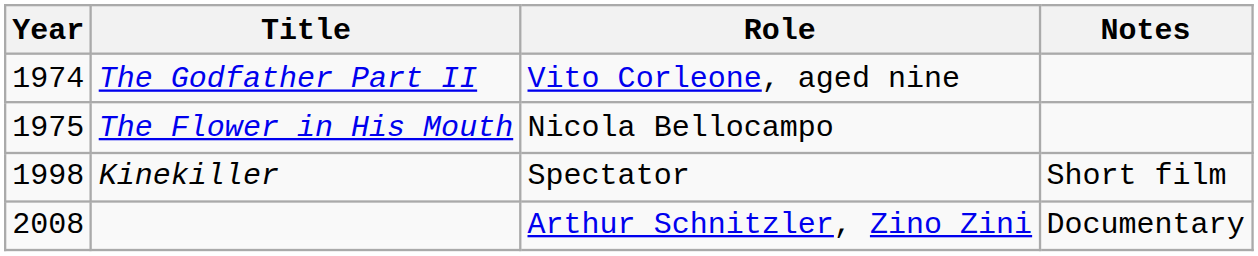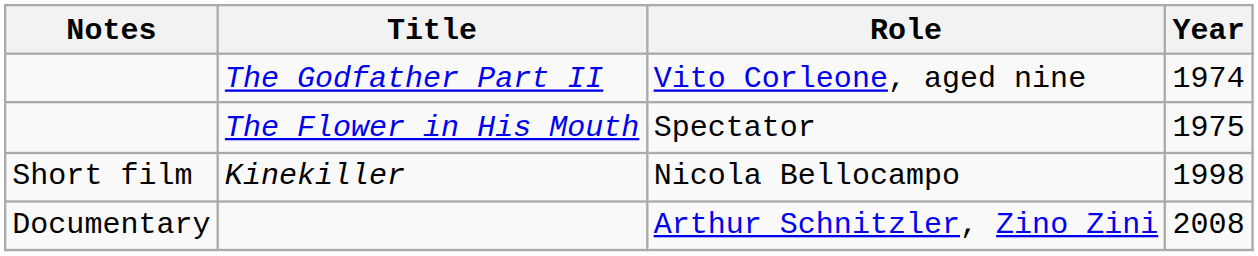 <table class="wikitable plainrowheaders sortable">
 <tr>
-<th scope="col">Year</th>
+<th scope="col">Notes</th>
 <th scope="col">Title</th>
 <th scope="col">Role</th>
-<th scope="col">Notes</th>
+<th scope="col">Year</th>
 </tr>
 <tr>
-<td>1974</td>
+<td></td>
 <td><em><a href='#'>The Godfather Part II</a></em></td>
 <td><a href='#'>Vito Corleone</a>, aged nine</td>
-<td></td>
+<td>1974</td>
 </tr>
 <tr>
+<td></td>
+<td><em><a href='#'>The Flower in His Mouth</a></em></td>
+<td>Spectator</td>
 <td>1975</td>
-<td><em><a href='#'>The Flower in His Mouth</a></em></td>
-<td>Nicola Bellocampo</td>
-<td></td>
 </tr>
 <tr>
+<td>Short film</td>
+<td><em>Kinekiller</em></td>
+<td>Nicola Bellocampo</td>
 <td>1998</td>
-<td><em>Kinekiller</em></td>
-<td>Spectator</td>
-<td>Short film</td>
 </tr>
 <tr>
-<td>2008</td>
+<td>Documentary</td>
 <td><em></em></td>
 <td><a href='#'>Arthur Schnitzler</a>, <a href='#'>Zino Zini</a></td>
-<td>Documentary</td>
+<td>2008</td>
 </tr>
 </table>
